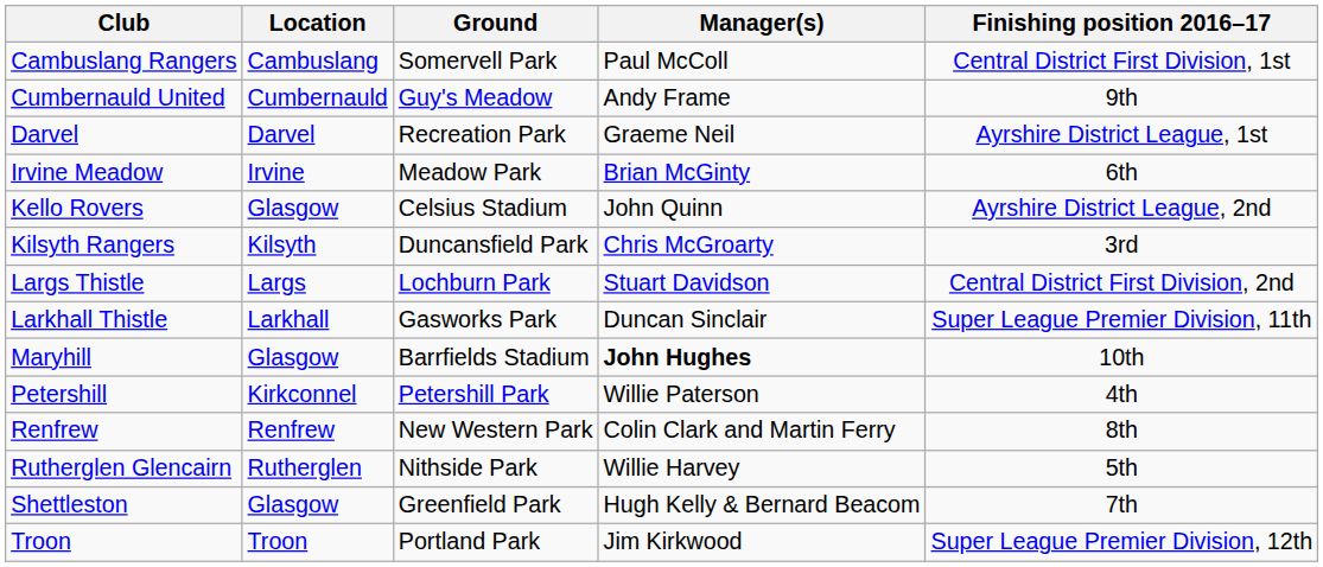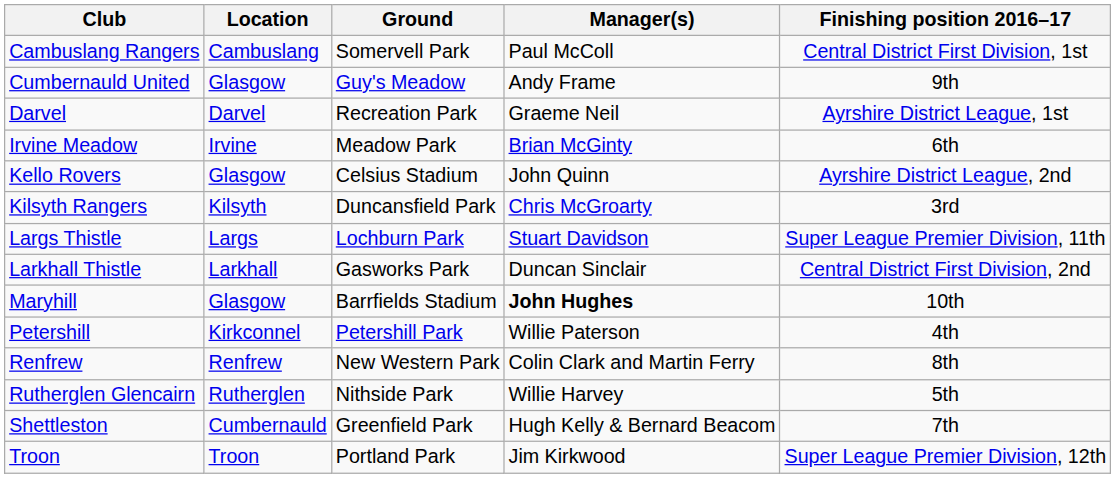 <table class="wikitable sortable">
 <tr>
 <th>Club</th>
 <th>Location</th>
 <th>Ground</th>
 <th>Manager(s)</th>
 <th>Finishing position 2016–17</th>
 </tr>
 <tr>
 <td style="text-align:left;"><a href='#'>Cambuslang Rangers</a></td>
 <td><a href='#'>Cambuslang</a></td>
 <td>Somervell Park</td>
 <td>Paul McColl</td>
 <td align="center"><a href='#'>Central District First Division</a>, 1st</td>
 </tr>
 <tr>
 <td style="text-align:left;"><a href='#'>Cumbernauld United</a></td>
-<td><a href='#'>Cumbernauld</a></td>
+<td><a href='#'>Glasgow</a></td>
 <td><a href='#'>Guy's Meadow</a></td>
 <td>Andy Frame</td>
 <td align="center">9th</td>
 </tr>
 <tr>
 <td style="text-align:left;"><a href='#'>Darvel</a></td>
 <td><a href='#'>Darvel</a></td>
 <td>Recreation Park</td>
 <td>Graeme Neil</td>
 <td align="center"><a href='#'>Ayrshire District League</a>, 1st</td>
 </tr>
 <tr>
 <td style="text-align:left;"><a href='#'>Irvine Meadow</a></td>
 <td><a href='#'>Irvine</a></td>
 <td>Meadow Park</td>
 <td><a href='#'>Brian McGinty</a></td>
 <td align="center">6th</td>
 </tr>
 <tr>
 <td style="text-align:left;"><a href='#'>Kello Rovers</a></td>
 <td><a href='#'>Glasgow</a></td>
 <td>Celsius Stadium</td>
 <td>John Quinn</td>
 <td align="center"><a href='#'>Ayrshire District League</a>, 2nd</td>
 </tr>
 <tr>
 <td style="text-align:left;"><a href='#'>Kilsyth Rangers</a></td>
 <td><a href='#'>Kilsyth</a></td>
 <td>Duncansfield Park</td>
 <td><a href='#'>Chris McGroarty</a></td>
 <td align="center">3rd</td>
 </tr>
 <tr>
 <td style="text-align:left;"><a href='#'>Largs Thistle</a></td>
 <td><a href='#'>Largs</a></td>
 <td><a href='#'>Lochburn Park</a></td>
 <td><a href='#'>Stuart Davidson</a></td>
-<td align="center"><a href='#'>Central District First Division</a>, 2nd</td>
+<td align="center"><a href='#'>Super League Premier Division</a>, 11th</td>
 </tr>
 <tr>
 <td style="text-align:left;"><a href='#'>Larkhall Thistle</a></td>
 <td><a href='#'>Larkhall</a></td>
 <td>Gasworks Park</td>
 <td>Duncan Sinclair</td>
-<td align="center"><a href='#'>Super League Premier Division</a>, 11th</td>
+<td align="center"><a href='#'>Central District First Division</a>, 2nd</td>
 </tr>
 <tr>
 <td style="text-align:left;"><a href='#'>Maryhill</a></td>
 <td><a href='#'>Glasgow</a></td>
 <td>Barrfields Stadium</td>
 <td><strong>John Hughes</strong></td>
 <td align="center">10th</td>
 </tr>
 <tr>
 <td style="text-align:left;"><a href='#'>Petershill</a></td>
 <td><a href='#'>Kirkconnel</a></td>
 <td><a href='#'>Petershill Park</a></td>
 <td>Willie Paterson</td>
 <td align="center">4th</td>
 </tr>
 <tr>
 <td style="text-align:left;"><a href='#'>Renfrew</a></td>
 <td><a href='#'>Renfrew</a></td>
 <td>New Western Park</td>
 <td>Colin Clark and Martin Ferry</td>
 <td align="center">8th</td>
 </tr>
 <tr>
 <td style="text-align:left;"><a href='#'>Rutherglen Glencairn</a></td>
 <td><a href='#'>Rutherglen</a></td>
 <td>Nithside Park</td>
 <td>Willie Harvey</td>
 <td align="center">5th</td>
 </tr>
 <tr>
 <td style="text-align:left;"><a href='#'>Shettleston</a></td>
-<td><a href='#'>Glasgow</a></td>
+<td><a href='#'>Cumbernauld</a></td>
 <td>Greenfield Park</td>
 <td>Hugh Kelly & Bernard Beacom</td>
 <td align="center">7th</td>
 </tr>
 <tr>
 <td style="text-align:left;"><a href='#'>Troon</a></td>
 <td><a href='#'>Troon</a></td>
 <td>Portland Park</td>
 <td>Jim Kirkwood</td>
 <td align="center"><a href='#'>Super League Premier Division</a>, 12th</td>
 </tr>
 </table>
